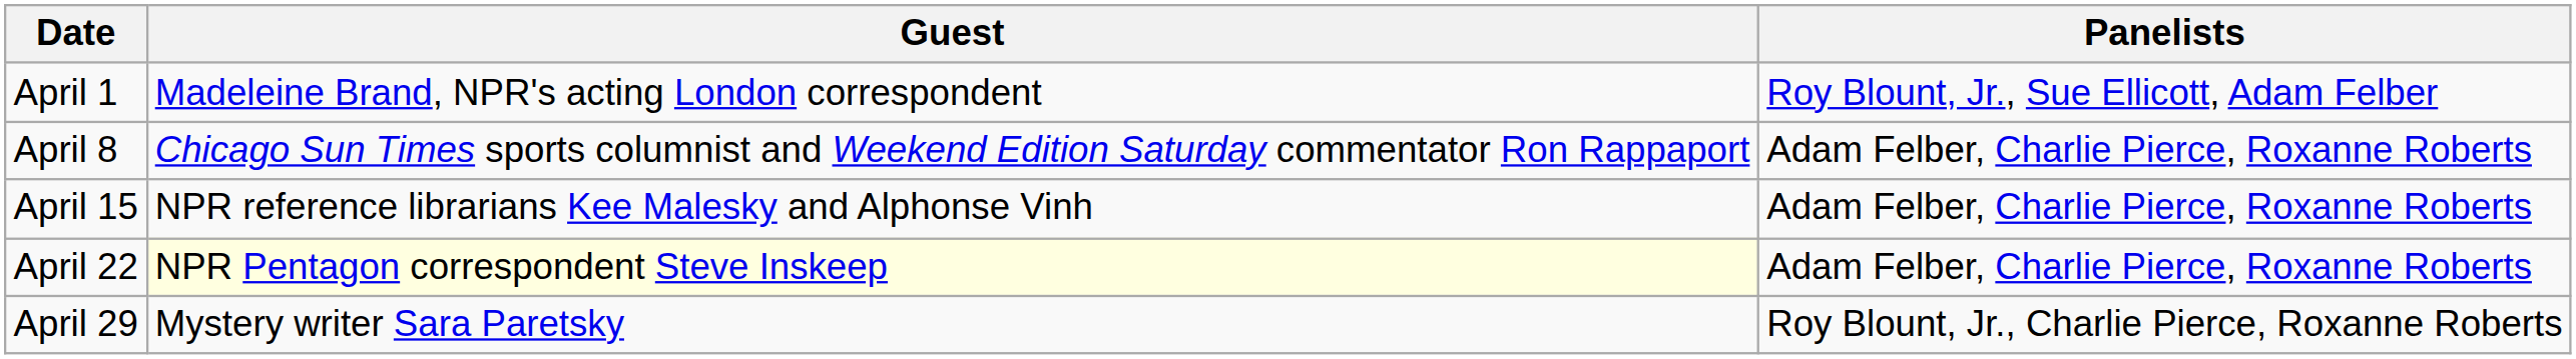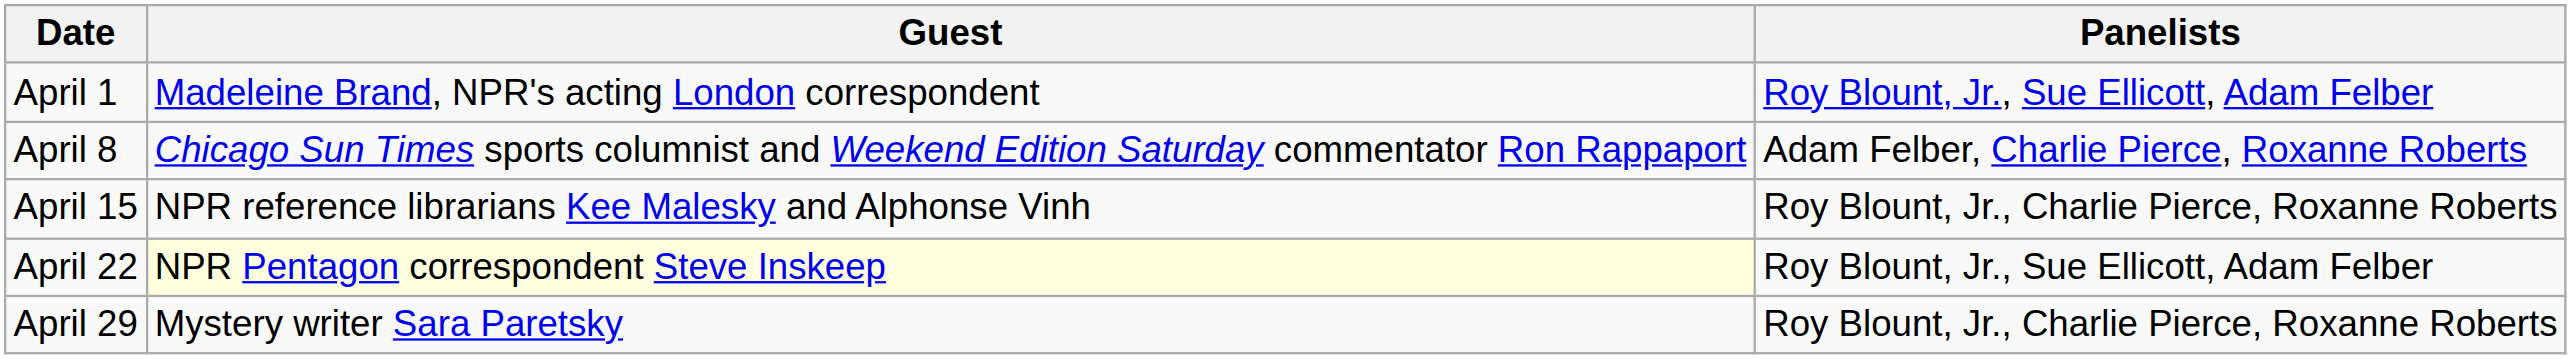 <table class="wikitable">
 <tr>
 <th>Date</th>
 <th>Guest</th>
 <th>Panelists</th>
 </tr>
 <tr>
 <td>April 1</td>
 <td><a href='#'>Madeleine Brand</a>, NPR's acting <a href='#'>London</a> correspondent</td>
 <td><a href='#'>Roy Blount, Jr.</a>, <a href='#'>Sue Ellicott</a>, <a href='#'>Adam Felber</a></td>
 </tr>
 <tr>
 <td>April 8</td>
 <td><em><a href='#'>Chicago Sun Times</a></em> sports columnist and <em><a href='#'>Weekend Edition Saturday</a></em> commentator <a href='#'>Ron Rappaport</a></td>
 <td>Adam Felber, <a href='#'>Charlie Pierce</a>, <a href='#'>Roxanne Roberts</a></td>
 </tr>
 <tr>
 <td>April 15</td>
 <td>NPR reference librarians <a href='#'>Kee Malesky</a> and Alphonse Vinh</td>
-<td>Adam Felber, <a href='#'>Charlie Pierce</a>, <a href='#'>Roxanne Roberts</a></td>
+<td>Roy Blount, Jr., Charlie Pierce, Roxanne Roberts</td>
 </tr>
 <tr>
 <td>April 22</td>
 <td style="background: lightyellow;">NPR <a href='#'>Pentagon</a> correspondent <a href='#'>Steve Inskeep</a></td>
-<td>Adam Felber, <a href='#'>Charlie Pierce</a>, <a href='#'>Roxanne Roberts</a></td>
+<td>Roy Blount, Jr., Sue Ellicott, Adam Felber</td>
 </tr>
 <tr>
 <td>April 29</td>
 <td>Mystery writer <a href='#'>Sara Paretsky</a></td>
 <td>Roy Blount, Jr., Charlie Pierce, Roxanne Roberts</td>
 </tr>
 </table>
